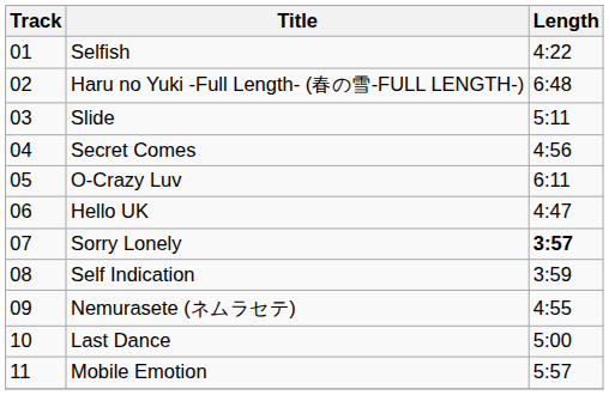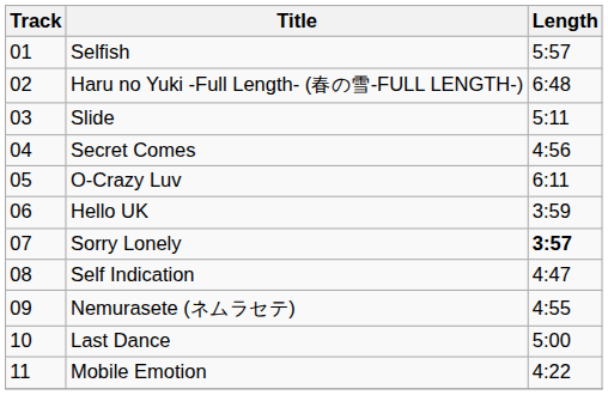 <table class="wikitable">
 <tr>
 <th>Track</th>
 <th>Title</th>
 <th>Length</th>
 </tr>
 <tr>
 <td>01</td>
 <td>Selfish</td>
-<td>4:22</td>
+<td>5:57</td>
 </tr>
 <tr>
 <td>02</td>
 <td>Haru no Yuki -Full Length- (春の雪-FULL LENGTH-)</td>
 <td>6:48</td>
 </tr>
 <tr>
 <td>03</td>
 <td>Slide</td>
 <td>5:11</td>
 </tr>
 <tr>
 <td>04</td>
 <td>Secret Comes</td>
 <td>4:56</td>
 </tr>
 <tr>
 <td>05</td>
 <td>O-Crazy Luv</td>
 <td>6:11</td>
 </tr>
 <tr>
 <td>06</td>
 <td>Hello UK</td>
-<td>4:47</td>
+<td>3:59</td>
 </tr>
 <tr>
 <td>07</td>
 <td>Sorry Lonely</td>
 <td><strong>3:57</strong></td>
 </tr>
 <tr>
 <td>08</td>
 <td>Self Indication</td>
-<td>3:59</td>
+<td>4:47</td>
 </tr>
 <tr>
 <td>09</td>
 <td>Nemurasete (ネムラセテ)</td>
 <td>4:55</td>
 </tr>
 <tr>
 <td>10</td>
 <td>Last Dance</td>
 <td>5:00</td>
 </tr>
 <tr>
 <td>11</td>
 <td>Mobile Emotion</td>
-<td>5:57</td>
+<td>4:22</td>
 </tr>
 <tr>
 </tr>
 </table>
